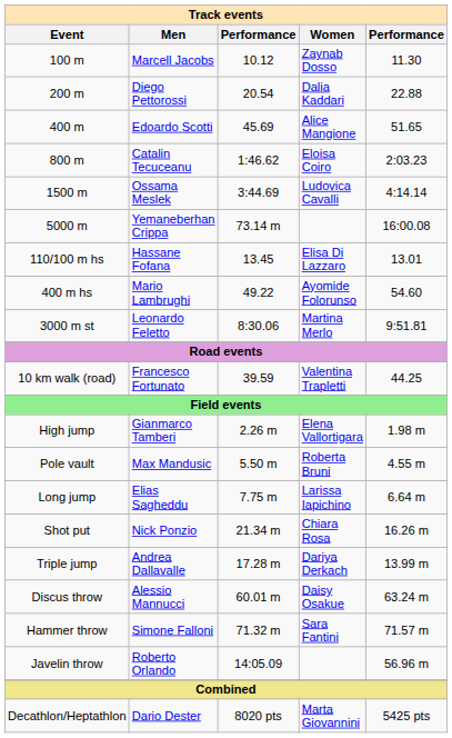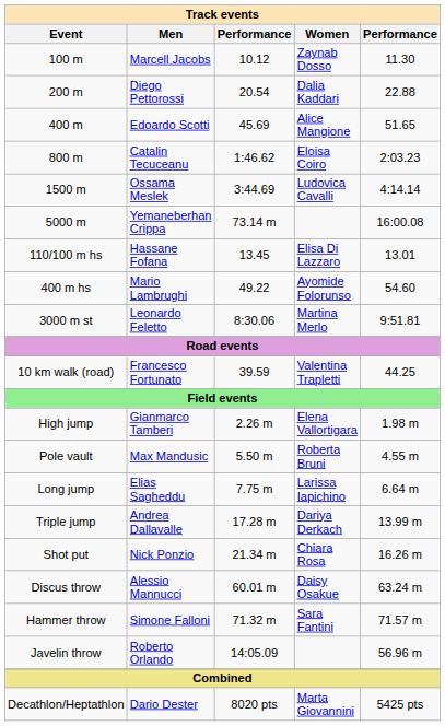 <table class="wikitable" width=70% style="font-size:90%; text-align:center;">
 <tr bgcolor=moccasin>
 <td align=center colspan=5><strong>Track events</strong></td>
 </tr>
 <tr>
 <th>Event</th>
 <th>Men</th>
 <th>Performance</th>
 <th>Women</th>
 <th>Performance</th>
 </tr>
 <tr>
 <td>100 m</td>
 <td align=left><a href='#'>Marcell Jacobs</a></td>
 <td>10.12</td>
 <td align=left><a href='#'>Zaynab Dosso</a></td>
 <td>11.30</td>
 </tr>
 <tr>
 <td>200 m</td>
 <td align=left><a href='#'>Diego Pettorossi</a></td>
 <td>20.54 </td>
 <td align=left><a href='#'>Dalia Kaddari</a></td>
 <td>22.88</td>
 </tr>
 <tr>
 <td>400 m</td>
 <td align=left><a href='#'>Edoardo Scotti</a></td>
 <td>45.69 </td>
 <td align=left><a href='#'>Alice Mangione</a></td>
 <td>51.65</td>
 </tr>
 <tr>
 <td>800 m</td>
 <td align=left><a href='#'>Catalin Tecuceanu</a></td>
 <td>1:46.62</td>
 <td align=left><a href='#'>Eloisa Coiro</a></td>
 <td>2:03.23 </td>
 </tr>
 <tr>
 <td>1500 m</td>
 <td align=left><a href='#'>Ossama Meslek</a></td>
 <td>3:44.69</td>
 <td align=left><a href='#'>Ludovica Cavalli</a></td>
 <td>4:14.14</td>
 </tr>
 <tr>
 <td>5000 m</td>
 <td align=left><a href='#'>Yemaneberhan Crippa</a></td>
 <td>73.14 m</td>
 <td align=left></td>
 <td>16:00.08 </td>
 </tr>
 <tr>
 <td>110/100 m hs</td>
 <td align=left><a href='#'>Hassane Fofana</a></td>
 <td>13.45 </td>
 <td align=left><a href='#'>Elisa Di Lazzaro</a></td>
 <td>13.01</td>
 </tr>
 <tr>
 <td>400 m hs</td>
 <td align=left><a href='#'>Mario Lambrughi</a></td>
 <td>49.22</td>
 <td align=left><a href='#'>Ayomide Folorunso</a></td>
 <td>54.60  </td>
 </tr>
 <tr>
 <td>3000 m st</td>
 <td align=left><a href='#'>Leonardo Feletto</a></td>
 <td>8:30.06  </td>
 <td align=left><a href='#'>Martina Merlo</a></td>
 <td>9:51.81 </td>
 </tr>
 <tr>
 </tr>
 <tr bgcolor=plum>
 <td align=center colspan=5><strong>Road events</strong></td>
 </tr>
 <tr>
 <td>10 km walk (road)</td>
 <td align=left><a href='#'>Francesco Fortunato</a></td>
 <td>39.59</td>
 <td align=left><a href='#'>Valentina Trapletti</a></td>
 <td>44.25 </td>
 </tr>
 <tr bgcolor=lightgreen>
 <td align=center colspan=5><strong>Field events</strong></td>
 </tr>
 <tr>
 <td>High jump</td>
 <td align=left><a href='#'>Gianmarco Tamberi</a></td>
 <td>2.26 m</td>
 <td align=left><a href='#'>Elena Vallortigara</a></td>
 <td>1.98 m </td>
 </tr>
 <tr>
 <td>Pole vault</td>
 <td align=left><a href='#'>Max Mandusic</a></td>
 <td>5.50 m</td>
 <td align=left><a href='#'>Roberta Bruni</a></td>
 <td>4.55 m</td>
 </tr>
 <tr>
 <td>Long jump</td>
 <td align=left><a href='#'>Elias Sagheddu</a></td>
 <td>7.75 m </td>
 <td align=left><a href='#'>Larissa Iapichino</a></td>
 <td>6.64 m </td>
 </tr>
 <tr>
+<td>Triple jump</td>
+<td align=left><a href='#'>Andrea Dallavalle</a></td>
+<td>17.28 m </td>
+<td align=left><a href='#'>Dariya Derkach</a></td>
+<td>13.99 m</td>
+</tr>
+<tr>
 <td>Shot put</td>
 <td align=left><a href='#'>Nick Ponzio</a></td>
 <td>21.34 m</td>
 <td align=left><a href='#'>Chiara Rosa</a></td>
 <td>16.26 m</td>
-</tr>
-<tr>
-<td>Triple jump</td>
-<td align=left><a href='#'>Andrea Dallavalle</a></td>
-<td>17.28 m </td>
-<td align=left><a href='#'>Dariya Derkach</a></td>
-<td>13.99 m</td>
 </tr>
 <tr>
 <td>Discus throw</td>
 <td align=left><a href='#'>Alessio Mannucci</a></td>
 <td>60.01 m </td>
 <td align=left><a href='#'>Daisy Osakue</a></td>
 <td>63.24 m  </td>
 </tr>
 <tr>
 <td>Hammer throw</td>
 <td align=left><a href='#'>Simone Falloni</a></td>
 <td>71.32 m</td>
 <td align=left><a href='#'>Sara Fantini</a></td>
 <td>71.57 m</td>
 </tr>
 <tr>
 <td>Javelin throw</td>
 <td align=left><a href='#'>Roberto Orlando</a></td>
 <td>14:05.09 </td>
 <td align=left></td>
 <td>56.96 m </td>
 </tr>
 <tr>
 </tr>
 <tr bgcolor=khaki>
 <td align=center colspan=5><strong>Combined</strong></td>
 </tr>
 <tr>
 <td>Decathlon/Heptathlon</td>
 <td align=left><a href='#'>Dario Dester</a></td>
 <td>8020 pts</td>
 <td align=left><a href='#'>Marta Giovannini</a></td>
 <td>5425 pts</td>
 </tr>
 </table>
